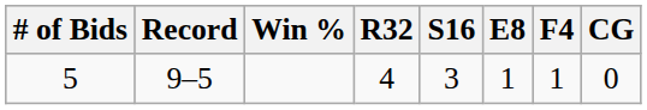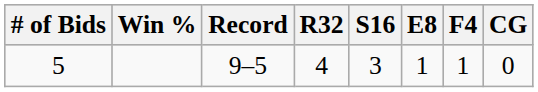 <table class="wikitable">
 <tr>
 <th># of Bids</th>
+<th>Win %</th>
 <th>Record</th>
-<th>Win %</th>
 <th>R32</th>
 <th>S16</th>
 <th>E8</th>
 <th>F4</th>
 <th>CG</th>
 </tr>
 <tr align="center">
 <td>5</td>
+<td></td>
 <td>9–5</td>
-<td></td>
 <td>4</td>
 <td>3</td>
 <td>1</td>
 <td>1</td>
 <td>0</td>
 </tr>
 </table>
